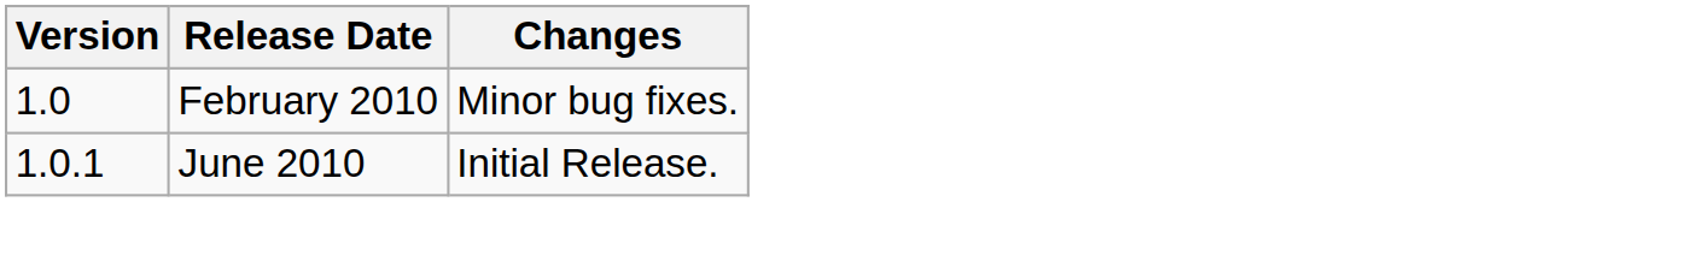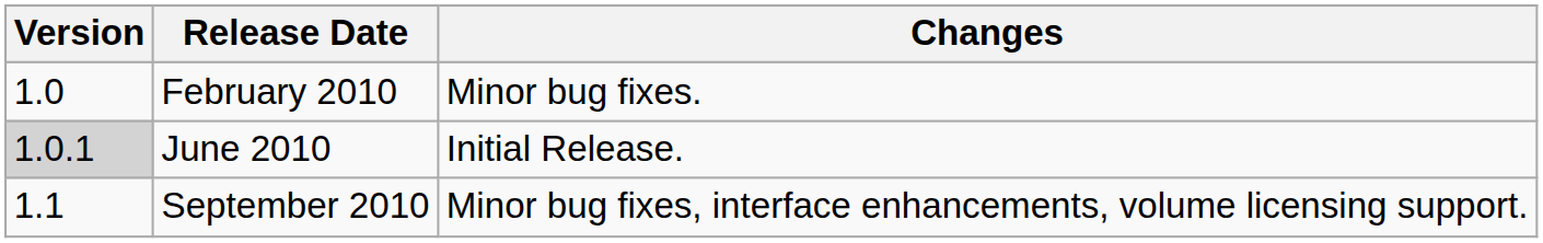 <table class="wikitable">
 <tr>
 <th>Version</th>
 <th>Release Date</th>
 <th>Changes</th>
 </tr>
 <tr>
 <td>1.0</td>
 <td>February 2010</td>
 <td>Minor bug fixes.</td>
 </tr>
 <tr>
-<td>1.0.1</td>
+<td style="background: lightgrey;">1.0.1</td>
 <td>June 2010</td>
 <td>Initial Release.</td>
 </tr>
+<tr>
+<td>1.1</td>
+<td>September 2010</td>
+<td>Minor bug fixes, interface enhancements, volume licensing support.</td>
+</tr>
 </table>
